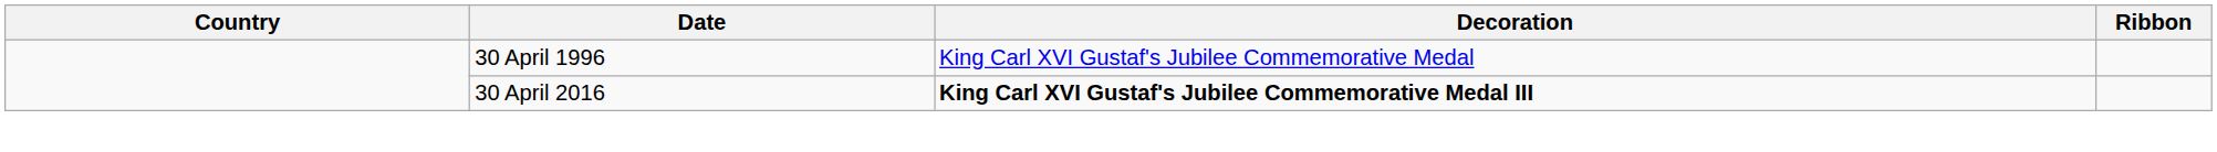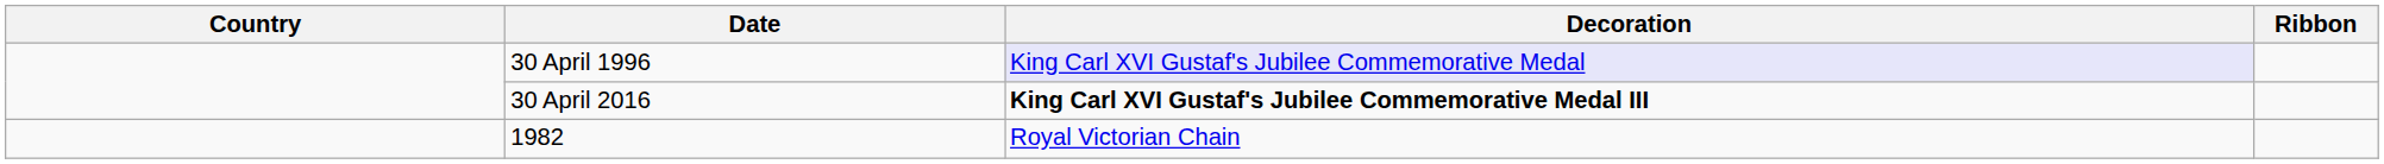 <table class="wikitable plainrowheaders" width="100%" style="margin:0.5em 1em 0.5em 0; border:1px solid #005566; border-collapse:collapse;">
 <tr>
 <th width="20%"><span>Country</span></th>
 <th width="20%"><span>Date</span></th>
 <th width="50%"><span>Decoration</span></th>
 <th width="5%"><span>Ribbon</span></th>
 </tr>
 <tr>
 <td rowspan="2"></td>
 <td>30 April 1996</td>
-<td><a href='#'>King Carl XVI Gustaf's Jubilee Commemorative Medal</a></td>
+<td style="background: lavender;"><a href='#'>King Carl XVI Gustaf's Jubilee Commemorative Medal</a></td>
 <td></td>
 </tr>
 <tr>
 <td>30 April 2016</td>
 <td><strong>King Carl XVI Gustaf's Jubilee Commemorative Medal III</strong></td>
 <td></td>
 </tr>
+<tr>
+<td></td>
+<td>1982</td>
+<td><a href='#'>Royal Victorian Chain</a></td>
+<td></td>
+</tr>
 </table>
